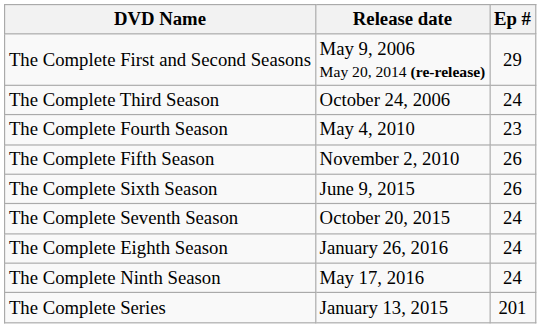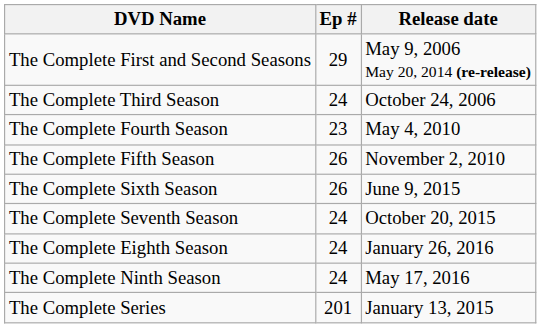 <table class="wikitable">
 <tr>
 <th>DVD Name</th>
+<th>Ep #</th>
 <th>Release date</th>
-<th>Ep #</th>
 </tr>
 <tr>
 <td>The Complete First and Second Seasons</td>
+<td align="center">29</td>
 <td>May 9, 2006<br><small>May 20, 2014 <strong>(re-release)</strong></small></td>
-<td align="center">29</td>
 </tr>
 <tr>
 <td>The Complete Third Season</td>
+<td align="center">24</td>
 <td>October 24, 2006</td>
-<td align="center">24</td>
 </tr>
 <tr>
 <td>The Complete Fourth Season</td>
+<td align="center">23</td>
 <td>May 4, 2010</td>
-<td align="center">23</td>
 </tr>
 <tr>
 <td>The Complete Fifth Season</td>
+<td align="center">26</td>
 <td>November 2, 2010</td>
-<td align="center">26</td>
 </tr>
 <tr>
 <td>The Complete Sixth Season</td>
+<td align="center">26</td>
 <td>June 9, 2015</td>
-<td align="center">26</td>
 </tr>
 <tr>
 <td>The Complete Seventh Season</td>
+<td align="center">24</td>
 <td>October 20, 2015</td>
-<td align="center">24</td>
 </tr>
 <tr>
 <td>The Complete Eighth Season</td>
+<td align="center">24</td>
 <td>January 26, 2016</td>
-<td align="center">24</td>
 </tr>
 <tr>
 <td>The Complete Ninth Season</td>
+<td align="center">24</td>
 <td>May 17, 2016</td>
-<td align="center">24</td>
 </tr>
 <tr>
 <td>The Complete Series</td>
+<td align="center">201</td>
 <td>January 13, 2015</td>
-<td align="center">201</td>
 </tr>
 </table>
